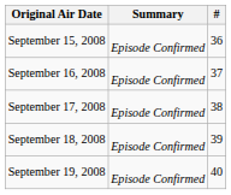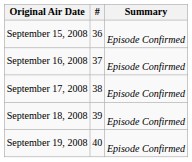 <table class="wikitable">
 <tr>
 <th>Original Air Date</th>
+<th>#</th>
 <th>Summary</th>
-<th>#</th>
 </tr>
 <tr>
 <td>September 15, 2008</td>
+<td>36</td>
 <td><br><em>Episode Confirmed</em></td>
-<td>36</td>
 </tr>
 <tr>
 <td>September 16, 2008</td>
+<td>37</td>
 <td><br><em>Episode Confirmed</em></td>
-<td>37</td>
 </tr>
 <tr>
 <td>September 17, 2008</td>
+<td>38</td>
 <td><br><em>Episode Confirmed</em></td>
-<td>38</td>
 </tr>
 <tr>
 <td>September 18, 2008</td>
+<td>39</td>
 <td><br><em>Episode Confirmed</em></td>
-<td>39</td>
 </tr>
 <tr>
 <td>September 19, 2008</td>
+<td>40</td>
 <td><br><em>Episode Confirmed</em></td>
-<td>40</td>
 </tr>
 </table>
